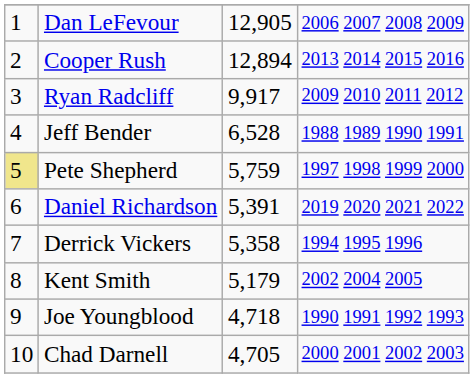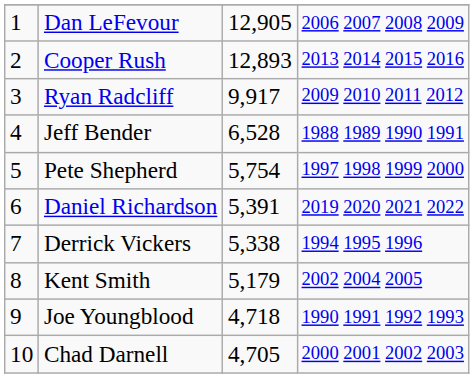 <table class="wikitable">
 <tr>
 </tr>
 <tr>
 <td>1</td>
 <td><a href='#'>Dan LeFevour</a></td>
 <td>12,905</td>
 <td style="font-size:80%;"><a href='#'>2006</a> <a href='#'>2007</a> <a href='#'>2008</a> <a href='#'>2009</a></td>
 </tr>
 <tr>
 <td>2</td>
 <td><a href='#'>Cooper Rush</a></td>
-<td>12,894</td>
+<td>12,893</td>
 <td style="font-size:80%;"><a href='#'>2013</a> <a href='#'>2014</a> <a href='#'>2015</a> <a href='#'>2016</a></td>
 </tr>
 <tr>
 <td>3</td>
 <td><a href='#'>Ryan Radcliff</a></td>
 <td>9,917</td>
 <td style="font-size:80%;"><a href='#'>2009</a> <a href='#'>2010</a> <a href='#'>2011</a> <a href='#'>2012</a></td>
 </tr>
 <tr>
 <td>4</td>
 <td>Jeff Bender</td>
 <td>6,528</td>
 <td style="font-size:80%;"><a href='#'>1988</a> <a href='#'>1989</a> <a href='#'>1990</a> <a href='#'>1991</a></td>
 </tr>
 <tr>
-<td style="background: khaki;">5</td>
+<td>5</td>
 <td>Pete Shepherd</td>
-<td>5,759</td>
+<td>5,754</td>
 <td style="font-size:80%;"><a href='#'>1997</a> <a href='#'>1998</a> <a href='#'>1999</a> <a href='#'>2000</a></td>
 </tr>
 <tr>
 <td>6</td>
 <td><a href='#'>Daniel Richardson</a></td>
 <td>5,391</td>
 <td style="font-size:80%;"><a href='#'>2019</a> <a href='#'>2020</a> <a href='#'>2021</a> <a href='#'>2022</a></td>
 </tr>
 <tr>
 <td>7</td>
 <td>Derrick Vickers</td>
-<td>5,358</td>
+<td>5,338</td>
 <td style="font-size:80%;"><a href='#'>1994</a> <a href='#'>1995</a> <a href='#'>1996</a></td>
 </tr>
 <tr>
 <td>8</td>
 <td>Kent Smith</td>
 <td>5,179</td>
 <td style="font-size:80%;"><a href='#'>2002</a> <a href='#'>2004</a> <a href='#'>2005</a></td>
 </tr>
 <tr>
 <td>9</td>
 <td>Joe Youngblood</td>
 <td>4,718</td>
 <td style="font-size:80%;"><a href='#'>1990</a> <a href='#'>1991</a> <a href='#'>1992</a> <a href='#'>1993</a></td>
 </tr>
 <tr>
 <td>10</td>
 <td>Chad Darnell</td>
 <td>4,705</td>
 <td style="font-size:80%;"><a href='#'>2000</a> <a href='#'>2001</a> <a href='#'>2002</a> <a href='#'>2003</a></td>
 </tr>
 </table>
